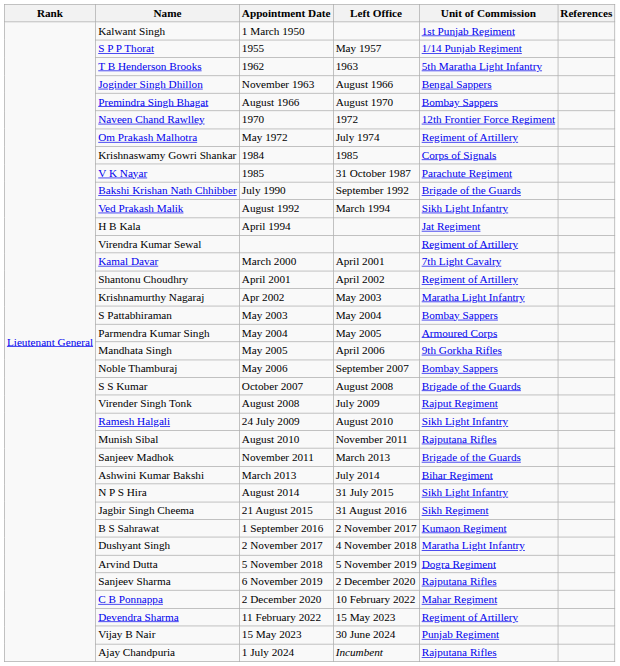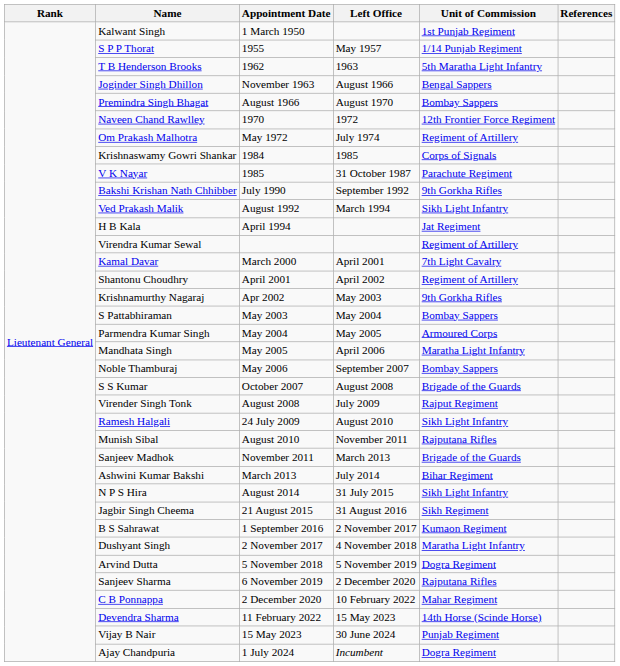 <table class="wikitable">
 <tr>
 <th>Rank</th>
 <th>Name</th>
 <th>Appointment Date</th>
 <th>Left Office</th>
 <th>Unit of Commission</th>
 <th>References</th>
 </tr>
 <tr>
 <td rowspan="36"><a href='#'>Lieutenant General</a></td>
 <td>Kalwant Singh</td>
 <td>1 March 1950</td>
 <td></td>
 <td><a href='#'>1st Punjab Regiment</a></td>
 <td></td>
 </tr>
 <tr>
 <td><a href='#'>S P P Thorat</a></td>
 <td>1955</td>
 <td>May 1957</td>
 <td><a href='#'>1/14 Punjab Regiment</a></td>
 <td></td>
 </tr>
 <tr>
 <td><a href='#'>T B Henderson Brooks</a></td>
 <td>1962</td>
 <td>1963</td>
 <td><a href='#'>5th Maratha Light Infantry</a></td>
 <td></td>
 </tr>
 <tr>
 <td><a href='#'>Joginder Singh Dhillon</a></td>
 <td>November 1963</td>
 <td>August 1966</td>
 <td><a href='#'>Bengal Sappers</a></td>
 <td></td>
 </tr>
 <tr>
 <td><a href='#'>Premindra Singh Bhagat</a></td>
 <td>August 1966</td>
 <td>August 1970</td>
 <td><a href='#'>Bombay Sappers</a></td>
 <td></td>
 </tr>
 <tr>
 <td><a href='#'>Naveen Chand Rawlley</a></td>
 <td>1970</td>
 <td>1972</td>
 <td><a href='#'>12th Frontier Force Regiment</a></td>
 <td></td>
 </tr>
 <tr>
 <td><a href='#'>Om Prakash Malhotra</a></td>
 <td>May 1972</td>
 <td>July 1974</td>
 <td><a href='#'>Regiment of Artillery</a></td>
 <td></td>
 </tr>
 <tr>
 <td>Krishnaswamy Gowri Shankar</td>
 <td>1984</td>
 <td>1985</td>
 <td><a href='#'>Corps of Signals</a></td>
 <td></td>
 </tr>
 <tr>
 <td><a href='#'>V K Nayar</a></td>
 <td>1985</td>
 <td>31 October 1987</td>
 <td><a href='#'>Parachute Regiment</a></td>
 <td></td>
 </tr>
 <tr>
 <td><a href='#'>Bakshi Krishan Nath Chhibber</a></td>
 <td>July 1990</td>
 <td>September 1992</td>
-<td><a href='#'>Brigade of the Guards</a></td>
+<td><a href='#'>9th Gorkha Rifles</a></td>
 <td></td>
 </tr>
 <tr>
 <td><a href='#'>Ved Prakash Malik</a></td>
 <td>August 1992</td>
 <td>March 1994</td>
 <td><a href='#'>Sikh Light Infantry</a></td>
 <td></td>
 </tr>
 <tr>
 <td>H B Kala</td>
 <td>April 1994</td>
 <td></td>
 <td><a href='#'>Jat Regiment</a></td>
 <td></td>
 </tr>
 <tr>
 <td>Virendra Kumar Sewal</td>
 <td></td>
 <td></td>
 <td><a href='#'>Regiment of Artillery</a></td>
 <td></td>
 </tr>
 <tr>
 <td><a href='#'>Kamal Davar</a></td>
 <td>March 2000</td>
 <td>April 2001</td>
 <td><a href='#'>7th Light Cavalry</a></td>
 <td></td>
 </tr>
 <tr>
 <td>Shantonu Choudhry</td>
 <td>April 2001</td>
 <td>April 2002</td>
 <td><a href='#'>Regiment of Artillery</a></td>
 <td></td>
 </tr>
 <tr>
 <td>Krishnamurthy Nagaraj</td>
 <td>Apr 2002</td>
 <td>May 2003</td>
-<td><a href='#'>Maratha Light Infantry</a></td>
+<td><a href='#'>9th Gorkha Rifles</a></td>
 <td></td>
 </tr>
 <tr>
 <td>S Pattabhiraman</td>
 <td>May 2003</td>
 <td>May 2004</td>
 <td><a href='#'>Bombay Sappers</a></td>
 <td></td>
 </tr>
 <tr>
 <td>Parmendra Kumar Singh</td>
 <td>May 2004</td>
 <td>May 2005</td>
 <td><a href='#'>Armoured Corps</a></td>
 <td></td>
 </tr>
 <tr>
 <td>Mandhata Singh</td>
 <td>May 2005</td>
 <td>April 2006</td>
-<td><a href='#'>9th Gorkha Rifles</a></td>
+<td><a href='#'>Maratha Light Infantry</a></td>
 <td></td>
 </tr>
 <tr>
 <td>Noble Thamburaj</td>
 <td>May 2006</td>
 <td>September 2007</td>
 <td><a href='#'>Bombay Sappers</a></td>
 <td></td>
 </tr>
 <tr>
 <td>S S Kumar</td>
 <td>October 2007</td>
 <td>August 2008</td>
 <td><a href='#'>Brigade of the Guards</a></td>
 <td></td>
 </tr>
 <tr>
 <td>Virender Singh Tonk</td>
 <td>August 2008</td>
 <td>July 2009</td>
 <td><a href='#'>Rajput Regiment</a></td>
 <td></td>
 </tr>
 <tr>
 <td><a href='#'>Ramesh Halgali</a></td>
 <td>24 July 2009</td>
 <td>August 2010</td>
 <td><a href='#'>Sikh Light Infantry</a></td>
 <td></td>
 </tr>
 <tr>
 <td>Munish Sibal</td>
 <td>August 2010</td>
 <td>November 2011</td>
 <td><a href='#'>Rajputana Rifles</a></td>
 <td></td>
 </tr>
 <tr>
 <td>Sanjeev Madhok</td>
 <td>November 2011</td>
 <td>March 2013</td>
 <td><a href='#'>Brigade of the Guards</a></td>
 <td></td>
 </tr>
 <tr>
 <td>Ashwini Kumar Bakshi</td>
 <td>March 2013</td>
 <td>July 2014</td>
 <td><a href='#'>Bihar Regiment</a></td>
 <td></td>
 </tr>
 <tr>
 <td>N P S Hira</td>
 <td>August 2014</td>
 <td>31 July 2015</td>
 <td><a href='#'>Sikh Light Infantry</a></td>
 <td></td>
 </tr>
 <tr>
 <td>Jagbir Singh Cheema</td>
 <td>21 August 2015</td>
 <td>31 August 2016</td>
 <td><a href='#'>Sikh Regiment</a></td>
 <td></td>
 </tr>
 <tr>
 <td>B S Sahrawat</td>
 <td>1 September 2016</td>
 <td>2 November 2017</td>
 <td><a href='#'>Kumaon Regiment</a></td>
 <td></td>
 </tr>
 <tr>
 <td>Dushyant Singh</td>
 <td>2 November 2017</td>
 <td>4 November 2018</td>
 <td><a href='#'>Maratha Light Infantry</a></td>
 <td></td>
 </tr>
 <tr>
 <td>Arvind Dutta</td>
 <td>5 November 2018</td>
 <td>5 November 2019</td>
 <td><a href='#'>Dogra Regiment</a></td>
 <td></td>
 </tr>
 <tr>
 <td>Sanjeev Sharma</td>
 <td>6 November 2019</td>
 <td>2 December 2020</td>
 <td><a href='#'>Rajputana Rifles</a></td>
 <td></td>
 </tr>
 <tr>
 <td><a href='#'>C B Ponnappa</a></td>
 <td>2 December 2020</td>
 <td>10 February 2022</td>
 <td><a href='#'>Mahar Regiment</a></td>
 <td></td>
 </tr>
 <tr>
 <td><a href='#'>Devendra Sharma</a></td>
 <td>11 February 2022</td>
 <td>15 May 2023</td>
-<td><a href='#'>Regiment of Artillery</a></td>
+<td><a href='#'>14th Horse (Scinde Horse)</a></td>
 <td></td>
 </tr>
 <tr>
 <td>Vijay B Nair</td>
 <td>15 May 2023</td>
 <td>30 June 2024</td>
 <td><a href='#'>Punjab Regiment</a></td>
 <td></td>
 </tr>
 <tr>
 <td>Ajay Chandpuria</td>
 <td>1 July 2024</td>
 <td><em>Incumbent</em></td>
-<td><a href='#'>Rajputana Rifles</a></td>
+<td><a href='#'>Dogra Regiment</a></td>
 <td></td>
 </tr>
 </table>
